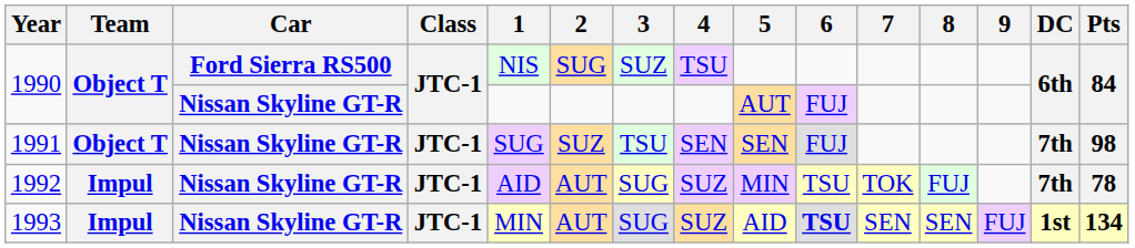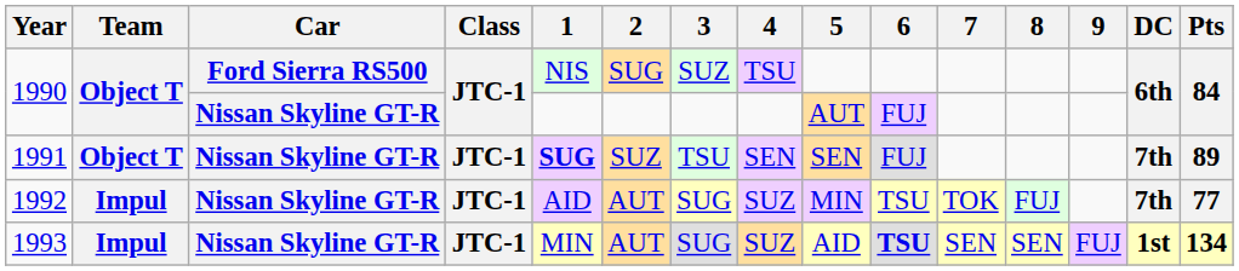 <table class="wikitable"style="text-align:center;font-size;90%">
 <tr>
 <th>Year</th>
 <th>Team</th>
 <th>Car</th>
 <th>Class</th>
 <th>1</th>
 <th>2</th>
 <th>3</th>
 <th>4</th>
 <th>5</th>
 <th>6</th>
 <th>7</th>
 <th>8</th>
 <th>9</th>
 <th>DC</th>
 <th>Pts</th>
 </tr>
 <tr>
 <td rowspan="2"><a href='#'>1990</a></td>
 <th rowspan="2"><a href='#'>Object T</a></th>
 <th><a href='#'>Ford Sierra RS500</a></th>
 <th rowspan="2">JTC-1</th>
 <td style="background:#DFFFDF;"><a href='#'>NIS</a><br></td>
 <td style="background:#FFDF9F;"><a href='#'>SUG</a><br></td>
 <td style="background:#DFFFDF;"><a href='#'>SUZ</a><br></td>
 <td style="background:#EFCFFF;"><a href='#'>TSU</a><br></td>
 <td></td>
 <td></td>
 <td></td>
 <td></td>
 <td></td>
 <th rowspan="2">6th</th>
 <th rowspan="2">84</th>
 </tr>
 <tr>
 <th><a href='#'>Nissan Skyline GT-R</a></th>
 <td></td>
 <td></td>
 <td></td>
 <td></td>
 <td style="background:#FFDF9F;"><a href='#'>AUT</a><br></td>
 <td style="background:#EFCFFF;"><a href='#'>FUJ</a><br></td>
 <td></td>
 <td></td>
 <td></td>
 </tr>
 <tr>
 <td><a href='#'>1991</a></td>
 <th><a href='#'>Object T</a></th>
 <th><a href='#'>Nissan Skyline GT-R</a></th>
 <th>JTC-1</th>
-<td style="background:#EFCFFF;"><a href='#'>SUG</a><br></td>
+<td style="background:#EFCFFF;"><strong><a href='#'>SUG</a><br></strong></td>
 <td style="background:#FFDF9F;"><a href='#'>SUZ</a><br></td>
 <td style="background:#DFFFDF;"><a href='#'>TSU</a><br></td>
 <td style="background:#EFCFFF;"><a href='#'>SEN</a><br></td>
 <td style="background:#FFDF9F;"><a href='#'>SEN</a><br></td>
 <td style="background:#DFDFDF;"><a href='#'>FUJ</a><br></td>
 <td></td>
 <td></td>
 <td></td>
 <th>7th</th>
-<th>98</th>
+<th>89</th>
 </tr>
 <tr>
 <td><a href='#'>1992</a></td>
 <th><a href='#'>Impul</a></th>
 <th><a href='#'>Nissan Skyline GT-R</a></th>
 <th>JTC-1</th>
 <td style="background:#EFCFFF;"><a href='#'>AID</a><br></td>
 <td style="background:#FFDF9F;"><a href='#'>AUT</a><br></td>
 <td style="background:#FFFFBF;"><a href='#'>SUG</a><br></td>
 <td style="background:#EFCFFF;"><a href='#'>SUZ</a><br></td>
 <td style="background:#EFCFFF;"><a href='#'>MIN</a><br></td>
 <td style="background:#FFFFBF;"><a href='#'>TSU</a><br></td>
 <td style="background:#FFFFBF;"><a href='#'>TOK</a><br></td>
 <td style="background:#DFFFDF;"><a href='#'>FUJ</a><br></td>
 <td></td>
 <th>7th</th>
-<th>78</th>
+<th>77</th>
 </tr>
 <tr>
 <td><a href='#'>1993</a></td>
 <th><a href='#'>Impul</a></th>
 <th><a href='#'>Nissan Skyline GT-R</a></th>
 <th>JTC-1</th>
 <td style="background:#FFFFBF;"><a href='#'>MIN</a><br></td>
 <td style="background:#FFDF9F;"><a href='#'>AUT</a><br></td>
 <td style="background:#DFDFDF;"><a href='#'>SUG</a><br></td>
 <td style="background:#FFDF9F;"><a href='#'>SUZ</a><br></td>
 <td style="background:#FFFFBF;"><a href='#'>AID</a><br></td>
 <td style="background:#DFDFDF;"><strong><a href='#'>TSU</a><br></strong></td>
 <td style="background:#FFFFBF;"><a href='#'>SEN</a><br></td>
 <td style="background:#FFFFBF;"><a href='#'>SEN</a><br></td>
 <td style="background:#EFCFFF;"><a href='#'>FUJ</a><br></td>
 <th style="background:#FFFFBF">1st</th>
 <th style="background:#FFFFBF">134</th>
 </tr>
 </table>
